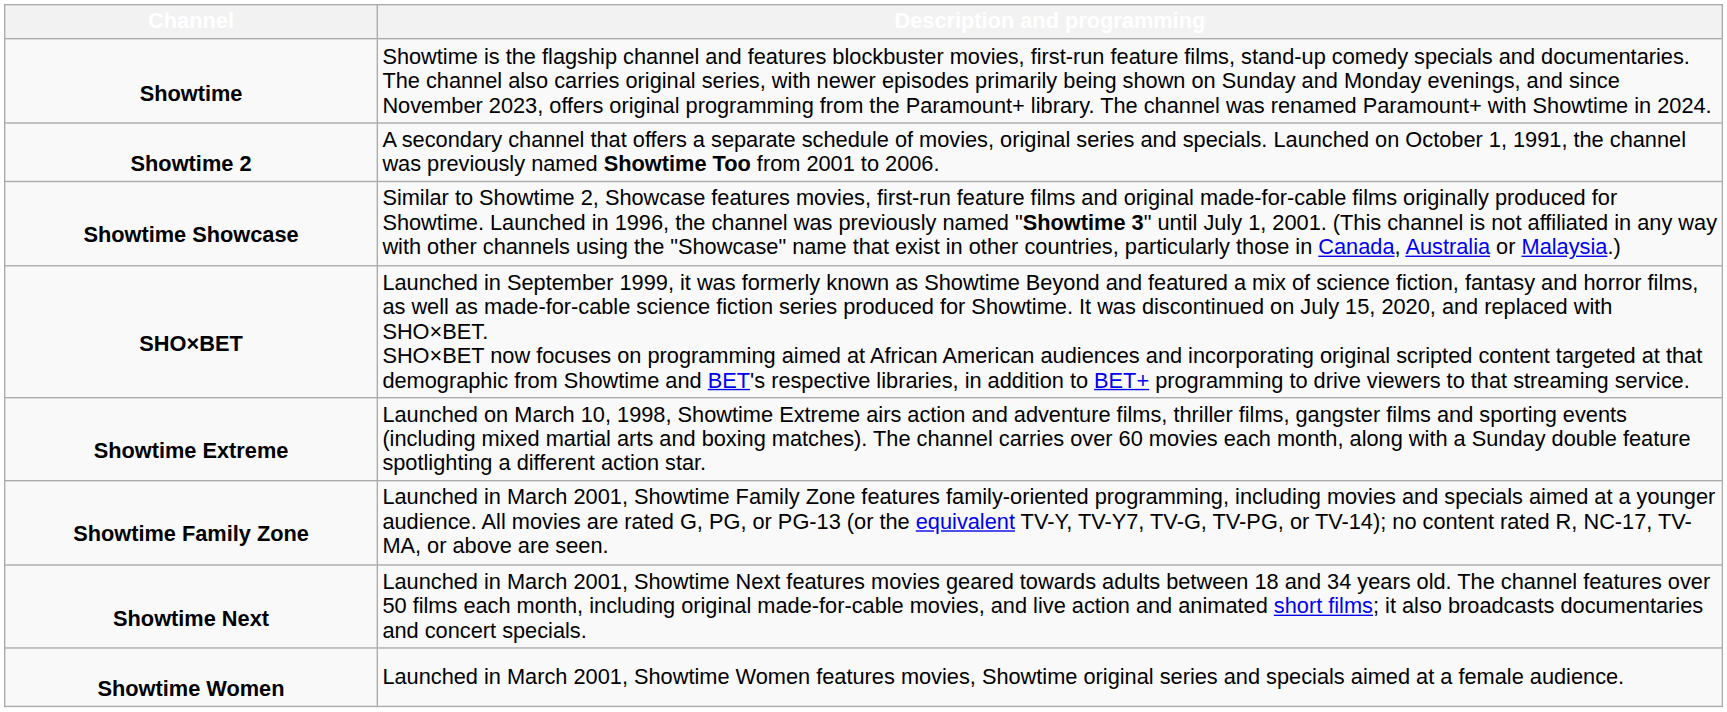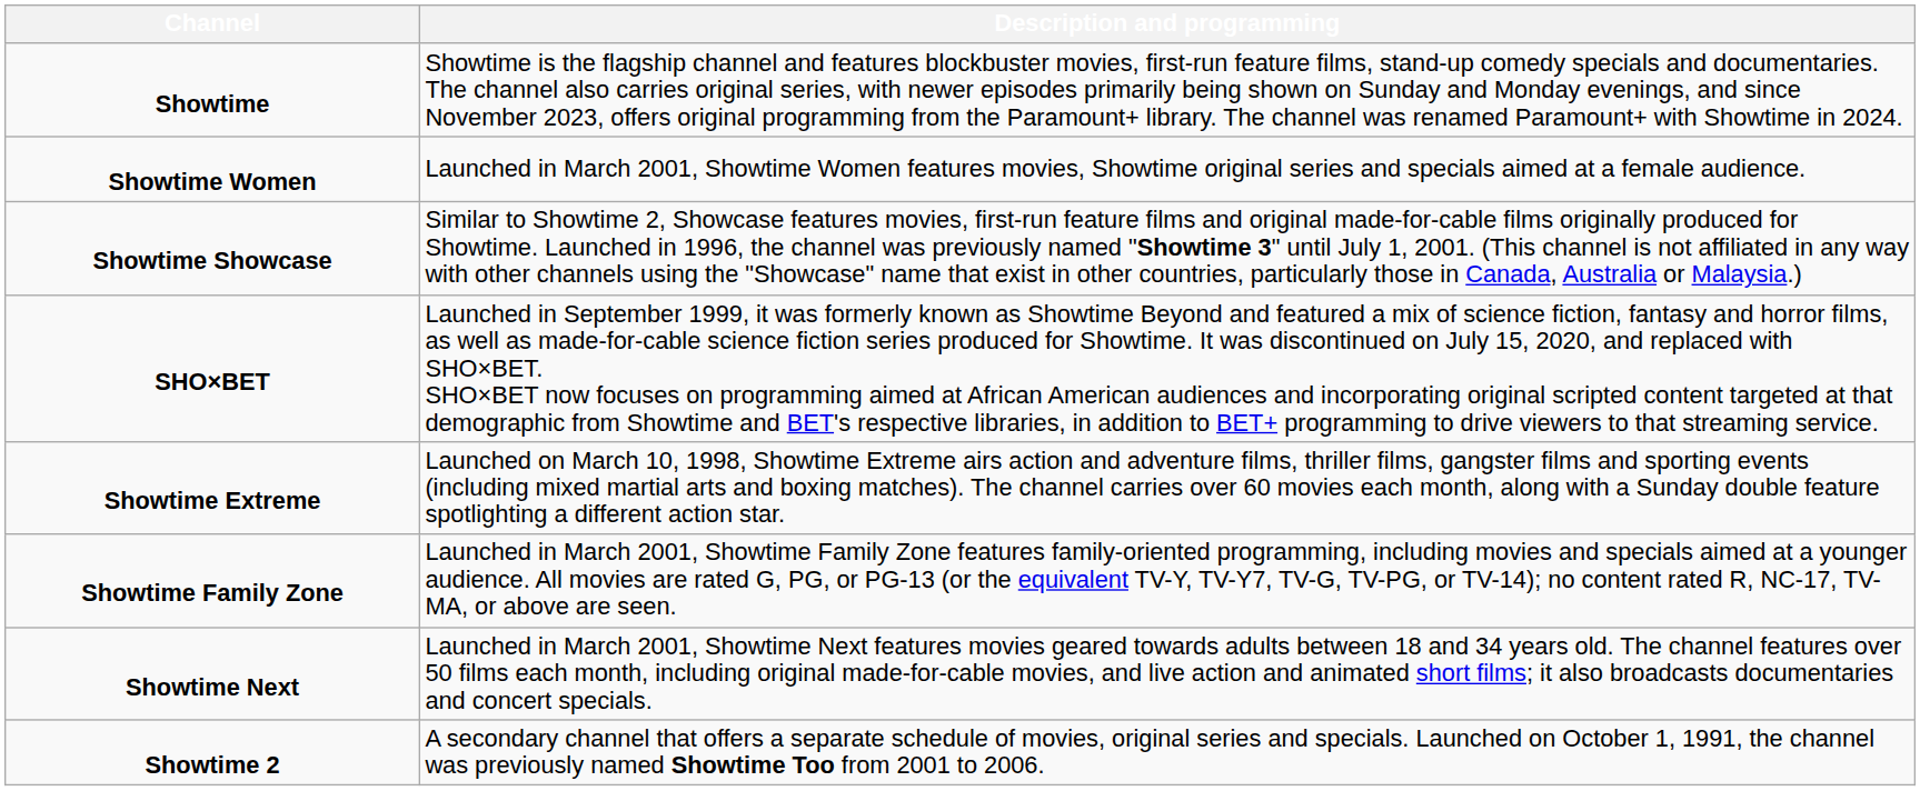 <table class="wikitable" style="width:100%;">
 <tr style="color:white;">
 <th>Channel</th>
 <th>Description and programming</th>
 </tr>
 <tr>
 <td style="text-align:center; width:200pt;"><br><strong>Showtime</strong></td>
 <td>Showtime is the flagship channel and features blockbuster movies, first-run feature films, stand-up comedy specials and documentaries. The channel also carries original series, with newer episodes primarily being shown on Sunday and Monday evenings, and since November 2023, offers original programming from the Paramount+ library. The channel was renamed Paramount+ with Showtime in 2024.</td>
 </tr>
 <tr>
-<td style="text-align:center; width:200pt;"><br><strong>Showtime 2</strong></td>
-<td>A secondary channel that offers a separate schedule of movies, original series and specials. Launched on October 1, 1991, the channel was previously named <strong>Showtime Too</strong> from 2001 to 2006.</td>
+<td style="text-align:center; width:200pt;"><br><strong>Showtime Women</strong></td>
+<td>Launched in March 2001, Showtime Women features movies, Showtime original series and specials aimed at a female audience.</td>
 </tr>
 <tr>
 <td style="text-align:center; width:200pt;"><br><strong>Showtime Showcase</strong></td>
 <td>Similar to Showtime 2, Showcase features movies, first-run feature films and original made-for-cable films originally produced for Showtime. Launched in 1996, the channel was previously named "<strong>Showtime 3</strong>" until July 1, 2001. (This channel is not affiliated in any way with other channels using the "Showcase" name that exist in other countries, particularly those in <a href='#'>Canada</a>, <a href='#'>Australia</a> or <a href='#'>Malaysia</a>.)</td>
 </tr>
 <tr>
 <td style="text-align:center; width:200pt;"><br><strong>SHO×BET</strong></td>
 <td>Launched in September 1999, it was formerly known as Showtime Beyond and featured a mix of science fiction, fantasy and horror films, as well as made-for-cable science fiction series produced for Showtime. It was discontinued on July 15, 2020, and replaced with SHO×BET.<br>SHO×BET now focuses on programming aimed at African American audiences and incorporating original scripted content targeted at that demographic from Showtime and <a href='#'>BET</a>'s respective libraries, in addition to <a href='#'>BET+</a> programming to drive viewers to that streaming service.</td>
 </tr>
 <tr>
 <td style="text-align:center; width:200pt;"><br><strong>Showtime Extreme</strong></td>
 <td>Launched on March 10, 1998, Showtime Extreme airs action and adventure films, thriller films, gangster films and sporting events (including mixed martial arts and boxing matches). The channel carries over 60 movies each month, along with a Sunday double feature spotlighting a different action star.</td>
 </tr>
 <tr>
 <td style="text-align:center; width:200pt;"><br><strong>Showtime Family Zone</strong></td>
 <td>Launched in March 2001, Showtime Family Zone features family-oriented programming, including movies and specials aimed at a younger audience. All movies are rated G, PG, or PG-13 (or the <a href='#'>equivalent</a> TV-Y, TV-Y7, TV-G, TV-PG, or TV-14); no content rated R, NC-17, TV-MA, or above are seen.</td>
 </tr>
 <tr>
 <td style="text-align:center; width:200pt;"><br><strong>Showtime Next</strong></td>
 <td>Launched in March 2001, Showtime Next features movies geared towards adults between 18 and 34 years old. The channel features over 50 films each month, including original made-for-cable movies, and live action and animated <a href='#'>short films</a>; it also broadcasts documentaries and concert specials.</td>
 </tr>
 <tr>
-<td style="text-align:center; width:200pt;"><br><strong>Showtime Women</strong></td>
-<td>Launched in March 2001, Showtime Women features movies, Showtime original series and specials aimed at a female audience.</td>
+<td style="text-align:center; width:200pt;"><br><strong>Showtime 2</strong></td>
+<td>A secondary channel that offers a separate schedule of movies, original series and specials. Launched on October 1, 1991, the channel was previously named <strong>Showtime Too</strong> from 2001 to 2006.</td>
 </tr>
 </table>
